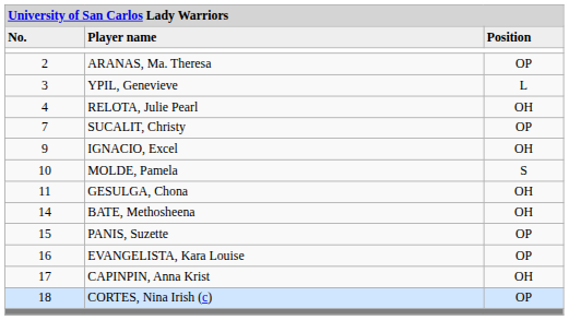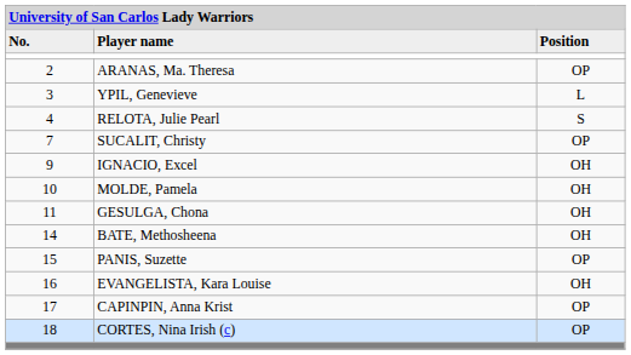 <table class="wikitable collapsible collapsed" style="font-size:90%;">
 <tr>
 <th style="background:#D4D4D4; text-align:left;" colspan=3> <a href='#'>University of San Carlos</a> Lady Warriors</th>
 </tr>
 <tr style="background:#EEEEEE; font-weight:bold;">
 <td width=10%>No.</td>
 <td width=50%>Player name</td>
 <td width=10%>Position</td>
 </tr>
 <tr style="background:#FFFFFF;">
 <td colspan=3 align=center></td>
 </tr>
 <tr>
 <td align=center>2</td>
 <td>ARANAS, Ma. Theresa</td>
 <td align=center>OP</td>
 </tr>
 <tr>
 <td align=center>3</td>
 <td>YPIL, Genevieve</td>
 <td align=center>L</td>
 </tr>
 <tr>
 <td align=center>4</td>
 <td>RELOTA, Julie Pearl</td>
-<td align=center>OH</td>
+<td align=center>S</td>
 </tr>
 <tr>
 <td align=center>7</td>
 <td>SUCALIT, Christy</td>
 <td align=center>OP</td>
 </tr>
 <tr>
 <td align=center>9</td>
 <td>IGNACIO, Excel</td>
 <td align=center>OH</td>
 </tr>
 <tr>
 <td align=center>10</td>
 <td>MOLDE, Pamela</td>
-<td align=center>S</td>
+<td align=center>OH</td>
 </tr>
 <tr>
 <td align=center>11</td>
 <td>GESULGA, Chona</td>
 <td align=center>OH</td>
 </tr>
 <tr>
 <td align=center>14</td>
 <td>BATE, Methosheena</td>
 <td align=center>OH</td>
 </tr>
 <tr>
 <td align=center>15</td>
 <td>PANIS, Suzette</td>
 <td align=center>OP</td>
 </tr>
 <tr>
 <td align=center>16</td>
 <td>EVANGELISTA, Kara Louise</td>
-<td align=center>OP</td>
+<td align=center>OH</td>
 </tr>
 <tr>
 <td align=center>17</td>
 <td>CAPINPIN, Anna Krist</td>
-<td align=center>OH</td>
+<td align=center>OP</td>
 </tr>
 <tr bgcolor=#D0E6FF>
 <td align=center>18</td>
 <td>CORTES, Nina Irish (<a href='#'>c</a>)</td>
 <td align=center>OP</td>
 </tr>
 <tr>
 <th style="background:gray;" colspan=3></th>
 </tr>
 <tr>
 </tr>
 </table>
